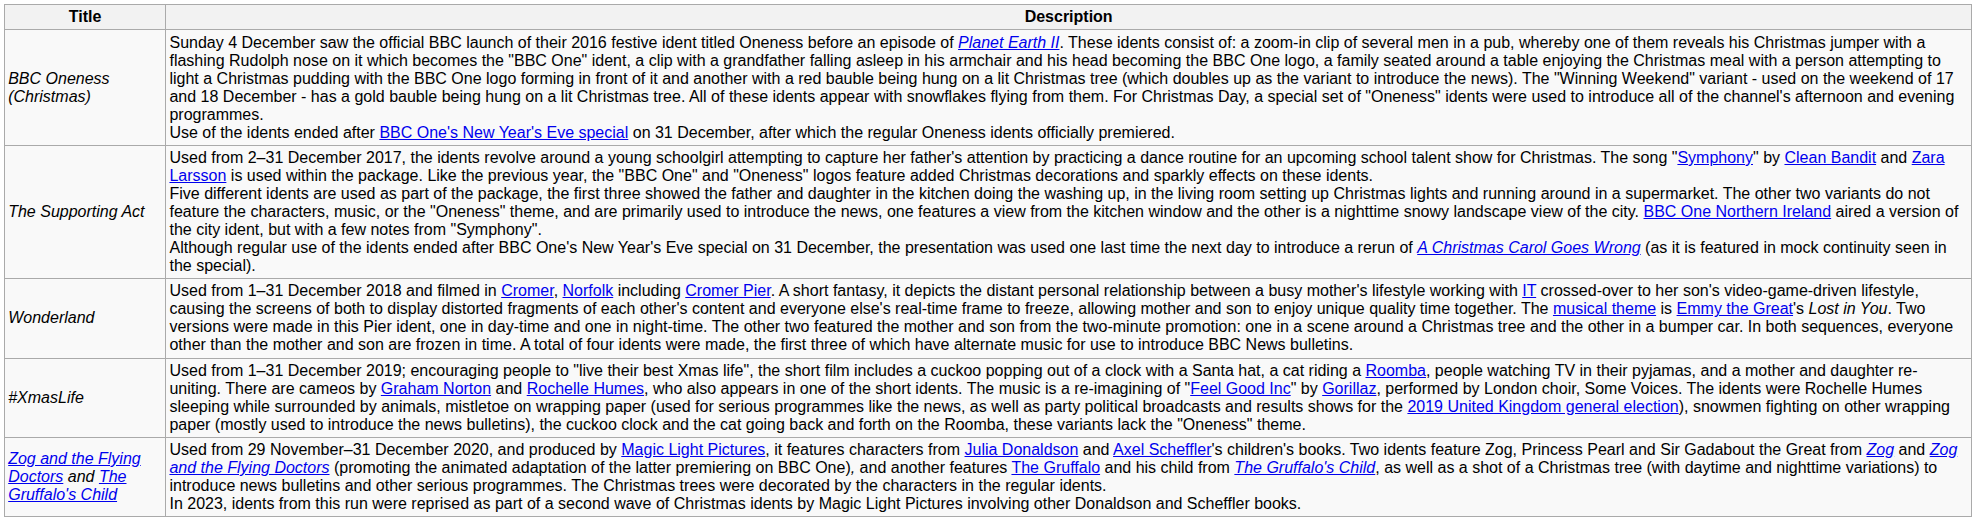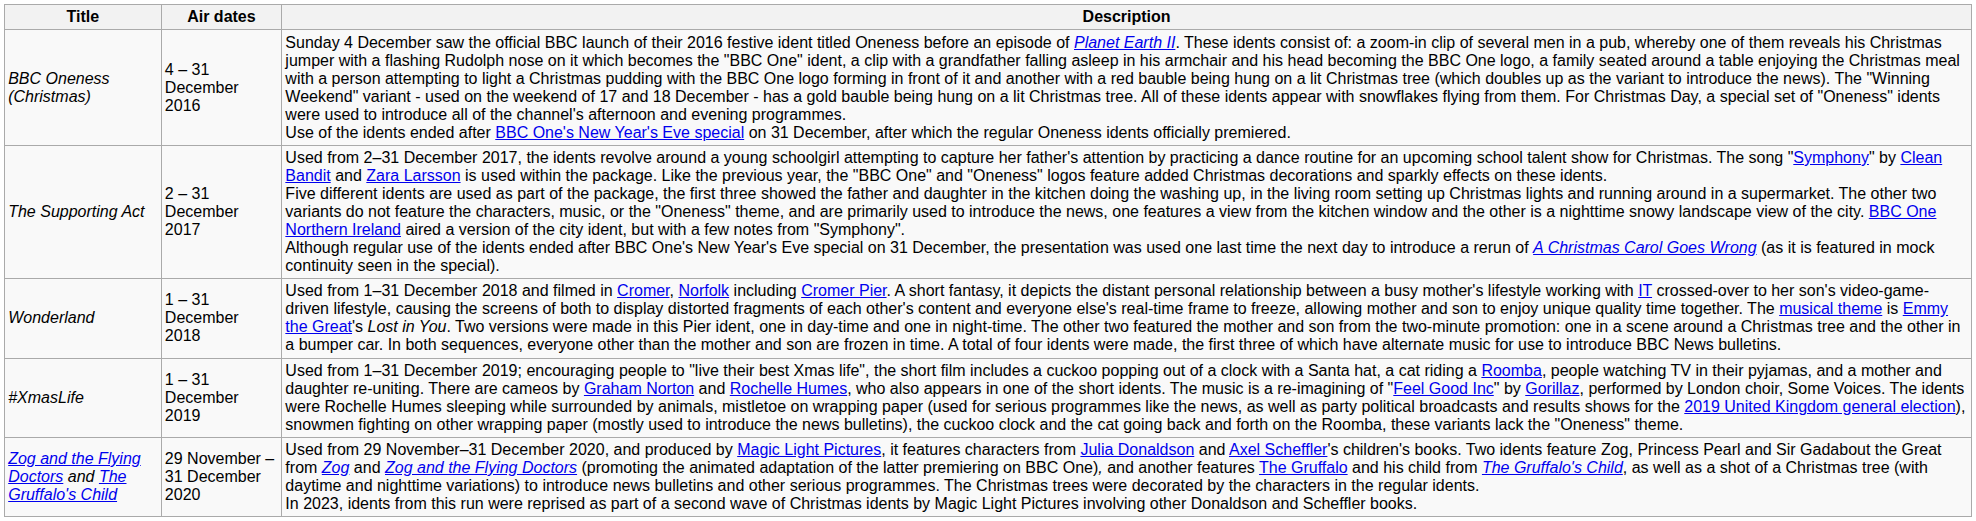 <table class="wikitable">
 <tr>
 <th>Title</th>
+<th>Air dates</th>
 <th>Description</th>
 </tr>
 <tr>
 <td><em>BBC Oneness (Christmas)</em></td>
+<td>4 – 31 December 2016</td>
 <td>Sunday 4 December saw the official BBC launch of their 2016 festive ident titled Oneness before an episode of <em><a href='#'>Planet Earth II</a></em>. These idents consist of: a zoom-in clip of several men in a pub,  whereby one of them reveals his Christmas jumper with a flashing Rudolph nose on it which becomes the "BBC One" ident, a clip with a grandfather falling asleep in his armchair and his head becoming the BBC One logo, a family seated around a table enjoying the Christmas meal with a person attempting to light a Christmas pudding with the BBC One logo forming in front of it and another with a red bauble being hung on a lit Christmas tree (which doubles up as the variant to introduce the news). The "Winning Weekend" variant - used on the weekend of 17 and 18 December - has a gold bauble being hung on a lit Christmas tree. All of these idents appear with snowflakes flying from them. For Christmas Day, a special set of "Oneness" idents were used to introduce all of the channel's afternoon and evening programmes.<br>Use of the idents ended after <a href='#'>BBC One's New Year's Eve special</a> on 31 December, after which the regular Oneness idents officially premiered.</td>
 </tr>
 <tr>
 <td><em>The Supporting Act</em></td>
+<td>2 – 31 December 2017</td>
 <td>Used from 2–31 December 2017, the idents revolve around a young schoolgirl attempting to capture her father's attention by practicing a dance routine for an upcoming school talent show for Christmas. The song "<a href='#'>Symphony</a>" by <a href='#'>Clean Bandit</a> and <a href='#'>Zara Larsson</a> is used within the package. Like the previous year, the "BBC One" and "Oneness" logos feature added Christmas decorations and sparkly effects on these idents.<br>Five different idents are used as part of the package, the first three showed the father and daughter in the kitchen doing the washing up, in the living room setting up Christmas lights and running around in a supermarket. The other two variants do not feature the characters, music, or the "Oneness" theme, and are primarily used to introduce the news, one features a view from the kitchen window and the other is a nighttime snowy landscape view of the city. <a href='#'>BBC One Northern Ireland</a> aired a version of the city ident, but with a few notes from "Symphony".<br>Although regular use of the idents ended after BBC One's New Year's Eve special on 31 December, the presentation was used one last time the next day to introduce a rerun of <em><a href='#'>A Christmas Carol Goes Wrong</a></em> (as it is featured in mock continuity seen in the special).</td>
 </tr>
 <tr>
 <td><em>Wonderland</em></td>
+<td>1 – 31 December 2018</td>
 <td>Used from 1–31 December 2018 and filmed in <a href='#'>Cromer</a>, <a href='#'>Norfolk</a> including <a href='#'>Cromer Pier</a>. A short fantasy, it depicts the distant personal relationship between a busy mother's lifestyle working with <a href='#'>IT</a> crossed-over to her son's video-game-driven lifestyle, causing the screens of both to display distorted fragments of each other's content and everyone else's real-time frame to freeze, allowing mother and son to enjoy unique quality time together. The <a href='#'>musical theme</a> is <a href='#'>Emmy the Great</a>'s <em>Lost in You</em>. Two versions were made in this Pier ident, one in day-time and one in night-time. The other two featured the mother and son from the two-minute promotion: one in a scene around a Christmas tree and the other in a bumper car.  In both sequences, everyone other than the mother and son are frozen in time. A total of four idents were made, the first three of which have alternate music for use to introduce BBC News bulletins.</td>
 </tr>
 <tr>
 <td><em>#XmasLife</em></td>
+<td>1 – 31 December 2019</td>
 <td>Used from 1–31 December 2019;  encouraging people to "live their best Xmas life", the short film includes a cuckoo popping out of a clock with a Santa hat, a cat riding a <a href='#'>Roomba</a>, people watching TV in their pyjamas, and a mother and daughter re-uniting. There are cameos by <a href='#'>Graham Norton</a> and <a href='#'>Rochelle Humes</a>, who also appears in one of the short idents. The music is a re-imagining of "<a href='#'>Feel Good Inc</a>" by <a href='#'>Gorillaz</a>, performed by London choir, Some Voices. The idents were Rochelle Humes sleeping while surrounded by animals, mistletoe on wrapping paper (used for serious programmes like the news, as well as party political broadcasts and results shows for the <a href='#'>2019 United Kingdom general election</a>), snowmen fighting on other wrapping paper (mostly used to introduce the news bulletins), the cuckoo clock and the cat going back and forth on the Roomba, these variants lack the "Oneness" theme.</td>
 </tr>
 <tr>
 <td><em><a href='#'>Zog and the Flying Doctors</a> and <a href='#'>The Gruffalo's Child</a></em></td>
+<td>29 November – 31 December 2020</td>
 <td>Used from 29 November–31 December 2020, and produced by <a href='#'>Magic Light Pictures</a>, it features characters from <a href='#'>Julia Donaldson</a> and <a href='#'>Axel Scheffler</a>'s children's books. Two idents feature Zog, Princess Pearl and Sir Gadabout the Great from <em><a href='#'>Zog</a></em> and <em><a href='#'>Zog and the Flying Doctors</a></em> (promoting the animated adaptation of the latter premiering on BBC One)<em>,</em> and another features <a href='#'>The Gruffalo</a> and his child from <em><a href='#'>The Gruffalo's Child</a></em>, as well as a shot of a Christmas tree (with daytime and nighttime variations) to introduce news bulletins and other serious programmes. The Christmas trees were decorated by the characters in the regular idents.<br>In 2023, idents from this run were reprised as part of a second wave of Christmas idents by Magic Light Pictures involving other Donaldson and Scheffler books.</td>
 </tr>
 </table>
